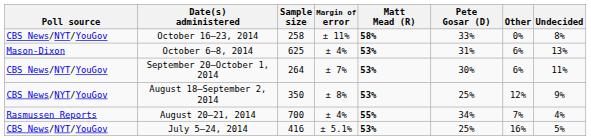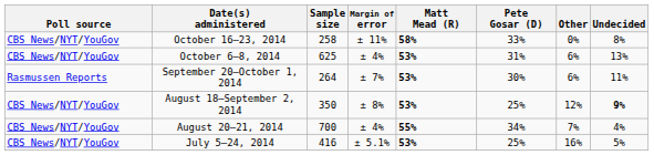 <table class="wikitable">
 <tr valign= bottom>
 <th style="width:190px;">Poll source</th>
 <th style="width:200px;">Date(s)<br>administered</th>
 <th class=small>Sample<br>size</th>
 <th><small>Margin of</small><br>error</th>
 <th style="width:100px;">Matt<br>Mead (R)</th>
 <th style="width:100px;">Pete<br>Gosar (D)</th>
 <th>Other</th>
 <th>Undecided</th>
 </tr>
 <tr>
 <td><a href='#'>CBS News</a>/<a href='#'>NYT</a>/<a href='#'>YouGov</a></td>
 <td align=center>October 16–23, 2014</td>
 <td align=center>258</td>
 <td align=center>± 11%</td>
 <td><strong>58%</strong></td>
 <td align=center>33%</td>
 <td align=center>0%</td>
 <td align=center>8%</td>
 </tr>
 <tr>
-<td><a href='#'>Mason-Dixon</a></td>
+<td><a href='#'>CBS News</a>/<a href='#'>NYT</a>/<a href='#'>YouGov</a></td>
 <td align=center>October 6–8, 2014</td>
 <td align=center>625</td>
 <td align=center>± 4%</td>
 <td><strong>53%</strong></td>
 <td align=center>31%</td>
 <td align=center>6%</td>
 <td align=center>13%</td>
 </tr>
 <tr>
-<td><a href='#'>CBS News</a>/<a href='#'>NYT</a>/<a href='#'>YouGov</a></td>
+<td><a href='#'>Rasmussen Reports</a></td>
 <td align=center>September 20–October 1, 2014</td>
 <td align=center>264</td>
 <td align=center>± 7%</td>
 <td><strong>53%</strong></td>
 <td align=center>30%</td>
 <td align=center>6%</td>
 <td align=center>11%</td>
 </tr>
 <tr>
 <td><a href='#'>CBS News</a>/<a href='#'>NYT</a>/<a href='#'>YouGov</a></td>
 <td align=center>August 18–September 2, 2014</td>
 <td align=center>350</td>
 <td align=center>± 8%</td>
 <td><strong>53%</strong></td>
 <td align=center>25%</td>
 <td align=center>12%</td>
-<td align=center>9%</td>
+<td align=center><strong>9%</strong></td>
 </tr>
 <tr>
-<td><a href='#'>Rasmussen Reports</a></td>
+<td><a href='#'>CBS News</a>/<a href='#'>NYT</a>/<a href='#'>YouGov</a></td>
 <td align=center>August 20–21, 2014</td>
 <td align=center>700</td>
 <td align=center>± 4%</td>
 <td><strong>55%</strong></td>
 <td align=center>34%</td>
 <td align=center>7%</td>
 <td align=center>4%</td>
 </tr>
 <tr>
 <td><a href='#'>CBS News</a>/<a href='#'>NYT</a>/<a href='#'>YouGov</a></td>
 <td align=center>July 5–24, 2014</td>
 <td align=center>416</td>
 <td align=center>± 5.1%</td>
 <td><strong>53%</strong></td>
 <td align=center>25%</td>
 <td align=center>16%</td>
 <td align=center>5%</td>
 </tr>
 </table>
